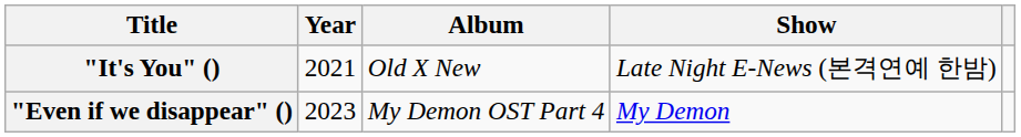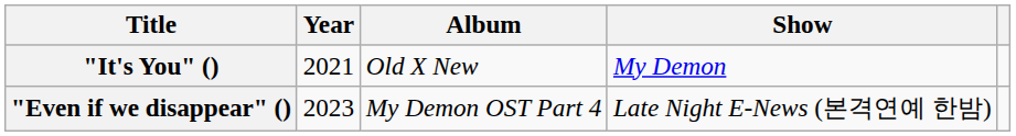 <table class="wikitable plainrowheaders">
 <tr>
 <th>Title</th>
 <th>Year</th>
 <th>Album</th>
 <th>Show</th>
 <th></th>
 </tr>
 <tr>
 <th scope="row">"It's You" ()</th>
 <td>2021</td>
 <td><em>Old X New</em></td>
-<td><em>Late Night E-News</em> (본격연예 한밤)</td>
+<td><em><a href='#'>My Demon</a></em></td>
 <td style="text-align:center"></td>
 </tr>
 <tr>
 <th scope="row">"Even if we disappear" ()</th>
 <td>2023</td>
 <td><em>My Demon OST Part 4</em></td>
-<td><em><a href='#'>My Demon</a></em></td>
+<td><em>Late Night E-News</em> (본격연예 한밤)</td>
 <td style="text-align:center"></td>
 </tr>
 </table>
